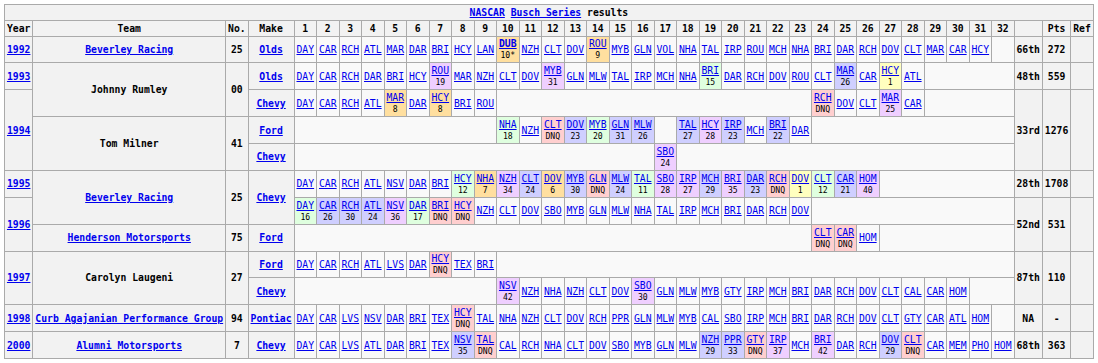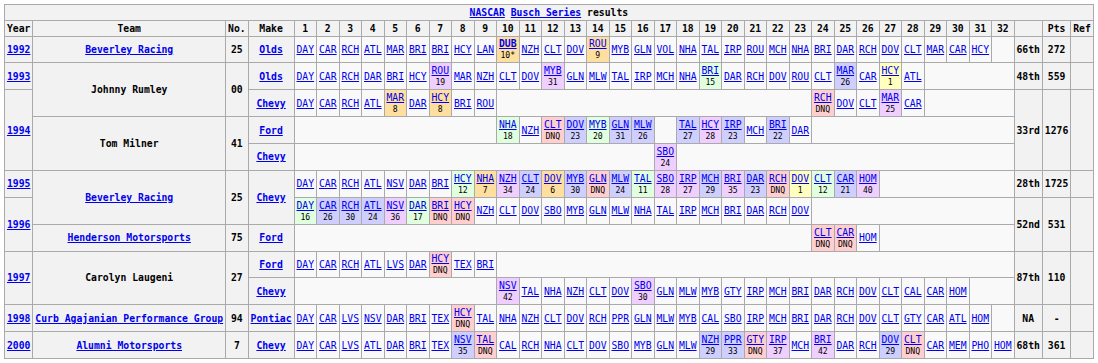 <table class="wikitable" style="text-align:center; font-size:75%">
 <tr>
 <th colspan=39><a href='#'>NASCAR</a> <a href='#'>Busch Series</a> results</th>
 </tr>
 <tr>
 <th>Year</th>
 <th>Team</th>
 <th>No.</th>
 <th>Make</th>
 <th>1</th>
 <th>2</th>
 <th>3</th>
 <th>4</th>
 <th>5</th>
 <th>6</th>
 <th>7</th>
 <th>8</th>
 <th>9</th>
 <th>10</th>
 <th>11</th>
 <th>12</th>
 <th>13</th>
 <th>14</th>
 <th>15</th>
 <th>16</th>
 <th>17</th>
 <th>18</th>
 <th>19</th>
 <th>20</th>
 <th>21</th>
 <th>22</th>
 <th>23</th>
 <th>24</th>
 <th>25</th>
 <th>26</th>
 <th>27</th>
 <th>28</th>
 <th>29</th>
 <th>30</th>
 <th>31</th>
 <th>32</th>
 <th></th>
 <th>Pts</th>
 <th>Ref</th>
 </tr>
 <tr>
 <th><a href='#'>1992</a></th>
 <th><a href='#'>Beverley Racing</a></th>
 <th>25</th>
 <th><a href='#'>Olds</a></th>
 <td><a href='#'>DAY</a></td>
 <td><a href='#'>CAR</a></td>
 <td><a href='#'>RCH</a></td>
 <td><a href='#'>ATL</a></td>
 <td><a href='#'>MAR</a></td>
-<td><a href='#'>DAR</a></td>
+<td><a href='#'>BRI</a></td>
 <td><a href='#'>BRI</a></td>
 <td><a href='#'>HCY</a></td>
 <td><a href='#'>LAN</a></td>
 <td style="background:#FFDF9F;"><strong><a href='#'>DUB</a></strong><br><small>10*</small></td>
 <td><a href='#'>NZH</a></td>
 <td><a href='#'>CLT</a></td>
 <td><a href='#'>DOV</a></td>
 <td style="background:#FFDF9F;"><a href='#'>ROU</a><br><small>9</small></td>
 <td><a href='#'>MYB</a></td>
 <td><a href='#'>GLN</a></td>
 <td><a href='#'>VOL</a></td>
 <td><a href='#'>NHA</a></td>
 <td><a href='#'>TAL</a></td>
 <td><a href='#'>IRP</a></td>
 <td><a href='#'>ROU</a></td>
 <td><a href='#'>MCH</a></td>
 <td><a href='#'>NHA</a></td>
 <td><a href='#'>BRI</a></td>
 <td><a href='#'>DAR</a></td>
 <td><a href='#'>RCH</a></td>
 <td><a href='#'>DOV</a></td>
 <td><a href='#'>CLT</a></td>
 <td><a href='#'>MAR</a></td>
 <td><a href='#'>CAR</a></td>
 <td><a href='#'>HCY</a></td>
 <td></td>
 <th>66th</th>
 <th>272</th>
 <th></th>
 </tr>
 <tr>
 <th><a href='#'>1993</a></th>
 <th rowspan=2>Johnny Rumley</th>
 <th rowspan=2>00</th>
 <th><a href='#'>Olds</a></th>
 <td><a href='#'>DAY</a></td>
 <td><a href='#'>CAR</a></td>
 <td><a href='#'>RCH</a></td>
 <td><a href='#'>DAR</a></td>
 <td><a href='#'>BRI</a></td>
 <td><a href='#'>HCY</a></td>
 <td style="background:#EFCFFF;"><a href='#'>ROU</a><br><small>19</small></td>
 <td><a href='#'>MAR</a></td>
 <td><a href='#'>NZH</a></td>
 <td><a href='#'>CLT</a></td>
 <td><a href='#'>DOV</a></td>
 <td style="background:#EFCFFF;"><a href='#'>MYB</a><br><small>31</small></td>
 <td><a href='#'>GLN</a></td>
 <td><a href='#'>MLW</a></td>
 <td><a href='#'>TAL</a></td>
 <td><a href='#'>IRP</a></td>
 <td><a href='#'>MCH</a></td>
 <td><a href='#'>NHA</a></td>
 <td style="background:#DFFFDF;"><a href='#'>BRI</a><br><small>15</small></td>
 <td><a href='#'>DAR</a></td>
 <td><a href='#'>RCH</a></td>
 <td><a href='#'>DOV</a></td>
 <td><a href='#'>ROU</a></td>
 <td><a href='#'>CLT</a></td>
 <td style="background:#CFCFFF;"><a href='#'>MAR</a><br><small>26</small></td>
 <td><a href='#'>CAR</a></td>
 <td style="background:#FFFFBF;"><a href='#'>HCY</a><br><small>1</small></td>
 <td><a href='#'>ATL</a></td>
 <td colspan=4></td>
 <th>48th</th>
 <th>559</th>
 <th></th>
 </tr>
 <tr>
 <th rowspan=3><a href='#'>1994</a></th>
 <th><a href='#'>Chevy</a></th>
 <td><a href='#'>DAY</a></td>
 <td><a href='#'>CAR</a></td>
 <td><a href='#'>RCH</a></td>
 <td><a href='#'>ATL</a></td>
 <td style="background:#FFDF9F;"><a href='#'>MAR</a><br><small>8</small></td>
 <td><a href='#'>DAR</a></td>
 <td style="background:#FFDF9F;"><a href='#'>HCY</a><br><small>8</small></td>
 <td><a href='#'>BRI</a></td>
 <td><a href='#'>ROU</a></td>
 <td colspan=14></td>
 <td style="background:#FFCFCF;"><a href='#'>RCH</a><br><small>DNQ</small></td>
 <td><a href='#'>DOV</a></td>
 <td><a href='#'>CLT</a></td>
 <td style="background:#EFCFFF;"><a href='#'>MAR</a><br><small>25</small></td>
 <td><a href='#'>CAR</a></td>
 <td colspan=4></td>
 <th rowspan=3>33rd</th>
 <th rowspan=3>1276</th>
 <th rowspan=3></th>
 </tr>
 <tr>
 <th rowspan=2>Tom Milner</th>
 <th rowspan=2>41</th>
 <th><a href='#'>Ford</a></th>
 <td colspan=9></td>
 <td style="background:#DFFFDF;"><a href='#'>NHA</a><br><small>18</small></td>
 <td><a href='#'>NZH</a></td>
 <td style="background:#FFCFCF;"><a href='#'>CLT</a><br><small>DNQ</small></td>
 <td style="background:#CFCFFF;"><a href='#'>DOV</a><br><small>23</small></td>
 <td style="background:#DFFFDF;"><a href='#'>MYB</a><br><small>20</small></td>
 <td style="background:#CFCFFF;"><a href='#'>GLN</a><br><small>31</small></td>
 <td style="background:#CFCFFF;"><a href='#'>MLW</a><br><small>26</small></td>
 <td></td>
 <td style="background:#CFCFFF;"><a href='#'>TAL</a><br><small>27</small></td>
 <td style="background:#EFCFFF;"><a href='#'>HCY</a><br><small>28</small></td>
 <td style="background:#CFCFFF;"><a href='#'>IRP</a><br><small>23</small></td>
 <td><a href='#'>MCH</a></td>
 <td style="background:#CFCFFF;"><a href='#'>BRI</a><br><small>22</small></td>
 <td><a href='#'>DAR</a></td>
 <td colspan=9></td>
 </tr>
 <tr>
 <th><a href='#'>Chevy</a></th>
 <td colspan=16></td>
 <td style="background:#EFCFFF;"><a href='#'>SBO</a><br><small>24</small></td>
 <td colspan=15></td>
 </tr>
 <tr>
 <th><a href='#'>1995</a></th>
 <th rowspan=2><a href='#'>Beverley Racing</a></th>
 <th rowspan=2>25</th>
 <th rowspan=2><a href='#'>Chevy</a></th>
 <td><a href='#'>DAY</a></td>
 <td><a href='#'>CAR</a></td>
 <td><a href='#'>RCH</a></td>
 <td><a href='#'>ATL</a></td>
 <td><a href='#'>NSV</a></td>
 <td><a href='#'>DAR</a></td>
 <td><a href='#'>BRI</a></td>
 <td style="background:#DFFFDF;"><a href='#'>HCY</a><br><small>12</small></td>
 <td style="background:#FFDF9F;"><a href='#'>NHA</a><br><small>7</small></td>
 <td style="background:#EFCFFF;"><a href='#'>NZH</a><br><small>34</small></td>
 <td style="background:#CFCFFF;"><a href='#'>CLT</a><br><small>24</small></td>
 <td style="background:#FFDF9F;"><a href='#'>DOV</a><br><small>6</small></td>
 <td style="background:#CFCFFF;"><a href='#'>MYB</a><br><small>30</small></td>
 <td style="background:#FFCFCF;"><a href='#'>GLN</a><br><small>DNQ</small></td>
 <td style="background:#CFCFFF;"><a href='#'>MLW</a><br><small>24</small></td>
 <td style="background:#DFFFDF;"><a href='#'>TAL</a><br><small>11</small></td>
 <td style="background:#EFCFFF;"><a href='#'>SBO</a><br><small>28</small></td>
 <td style="background:#EFCFFF;"><a href='#'>IRP</a><br><small>27</small></td>
 <td style="background:#CFCFFF;"><a href='#'>MCH</a><br><small>29</small></td>
 <td style="background:#EFCFFF;"><a href='#'>BRI</a><br><small>35</small></td>
 <td style="background:#CFCFFF;"><a href='#'>DAR</a><br><small>23</small></td>
 <td style="background:#FFCFCF;"><a href='#'>RCH</a><br><small>DNQ</small></td>
 <td style="background:#FFFFBF;"><a href='#'>DOV</a><br><small>1</small></td>
 <td style="background:#DFFFDF;"><a href='#'>CLT</a><br><small>12</small></td>
 <td style="background:#CFCFFF;"><a href='#'>CAR</a><br><small>21</small></td>
 <td style="background:#EFCFFF;"><a href='#'>HOM</a><br><small>40</small></td>
 <td colspan=6></td>
 <th>28th</th>
-<th>1708</th>
+<th>1725</th>
 <th></th>
 </tr>
 <tr>
 <th rowspan=2><a href='#'>1996</a></th>
 <td style="background:#DFFFDF;"><a href='#'>DAY</a><br><small>16</small></td>
 <td style="background:#CFCFFF;"><a href='#'>CAR</a><br><small>26</small></td>
 <td style="background:#CFCFFF;"><a href='#'>RCH</a><br><small>30</small></td>
 <td style="background:#CFCFFF;"><a href='#'>ATL</a><br><small>24</small></td>
 <td style="background:#EFCFFF;"><a href='#'>NSV</a><br><small>36</small></td>
 <td style="background:#DFFFDF;"><a href='#'>DAR</a><br><small>17</small></td>
 <td style="background:#FFCFCF;"><a href='#'>BRI</a><br><small>DNQ</small></td>
 <td style="background:#FFCFCF;"><a href='#'>HCY</a><br><small>DNQ</small></td>
 <td><a href='#'>NZH</a></td>
 <td><a href='#'>CLT</a></td>
 <td><a href='#'>DOV</a></td>
 <td><a href='#'>SBO</a></td>
 <td><a href='#'>MYB</a></td>
 <td><a href='#'>GLN</a></td>
 <td><a href='#'>MLW</a></td>
 <td><a href='#'>NHA</a></td>
 <td><a href='#'>TAL</a></td>
 <td><a href='#'>IRP</a></td>
 <td><a href='#'>MCH</a></td>
 <td><a href='#'>BRI</a></td>
 <td><a href='#'>DAR</a></td>
 <td><a href='#'>RCH</a></td>
 <td><a href='#'>DOV</a></td>
 <td colspan=9></td>
 <th rowspan=2>52nd</th>
 <th rowspan=2>531</th>
 <th rowspan=2></th>
 </tr>
 <tr>
 <th><a href='#'>Henderson Motorsports</a></th>
 <th>75</th>
 <th><a href='#'>Ford</a></th>
 <td colspan=23></td>
 <td style="background:#FFCFCF;"><a href='#'>CLT</a><br><small>DNQ</small></td>
 <td style="background:#FFCFCF;"><a href='#'>CAR</a><br><small>DNQ</small></td>
 <td><a href='#'>HOM</a></td>
 <td colspan=6></td>
 </tr>
 <tr>
 <th rowspan=2><a href='#'>1997</a></th>
 <th rowspan=2>Carolyn Laugeni</th>
 <th rowspan=2>27</th>
 <th><a href='#'>Ford</a></th>
 <td><a href='#'>DAY</a></td>
 <td><a href='#'>CAR</a></td>
 <td><a href='#'>RCH</a></td>
 <td><a href='#'>ATL</a></td>
 <td><a href='#'>LVS</a></td>
 <td><a href='#'>DAR</a></td>
 <td style="background:#FFCFCF;"><a href='#'>HCY</a><br><small>DNQ</small></td>
 <td><a href='#'>TEX</a></td>
 <td><a href='#'>BRI</a></td>
 <td colspan=23></td>
 <th rowspan=2>87th</th>
 <th rowspan=2>110</th>
 <th rowspan=2></th>
 </tr>
 <tr>
 <th><a href='#'>Chevy</a></th>
 <td colspan=9></td>
 <td style="background:#EFCFFF;"><a href='#'>NSV</a><br><small>42</small></td>
-<td><a href='#'>NZH</a></td>
+<td><a href='#'>TAL</a></td>
 <td><a href='#'>NHA</a></td>
 <td><a href='#'>NZH</a></td>
 <td><a href='#'>CLT</a></td>
 <td><a href='#'>DOV</a></td>
 <td style="background:#EFCFFF;"><a href='#'>SBO</a><br><small>30</small></td>
 <td><a href='#'>GLN</a></td>
 <td><a href='#'>MLW</a></td>
 <td><a href='#'>MYB</a></td>
 <td><a href='#'>GTY</a></td>
 <td><a href='#'>IRP</a></td>
 <td><a href='#'>MCH</a></td>
 <td><a href='#'>BRI</a></td>
 <td><a href='#'>DAR</a></td>
 <td><a href='#'>RCH</a></td>
 <td><a href='#'>DOV</a></td>
 <td><a href='#'>CLT</a></td>
 <td><a href='#'>CAL</a></td>
 <td><a href='#'>CAR</a></td>
 <td><a href='#'>HOM</a></td>
 <td colspan=2></td>
 </tr>
 <tr>
 <th><a href='#'>1998</a></th>
 <th><a href='#'>Curb Agajanian Performance Group</a></th>
 <th>94</th>
 <th><a href='#'>Pontiac</a></th>
 <td><a href='#'>DAY</a></td>
 <td><a href='#'>CAR</a></td>
 <td><a href='#'>LVS</a></td>
 <td><a href='#'>NSV</a></td>
 <td><a href='#'>DAR</a></td>
 <td><a href='#'>BRI</a></td>
 <td><a href='#'>TEX</a></td>
 <td style="background:#FFCFCF;"><a href='#'>HCY</a><br><small>DNQ</small></td>
 <td><a href='#'>TAL</a></td>
 <td><a href='#'>NHA</a></td>
 <td><a href='#'>NZH</a></td>
 <td><a href='#'>CLT</a></td>
 <td><a href='#'>DOV</a></td>
 <td><a href='#'>RCH</a></td>
 <td><a href='#'>PPR</a></td>
 <td><a href='#'>GLN</a></td>
 <td><a href='#'>MLW</a></td>
 <td><a href='#'>MYB</a></td>
 <td><a href='#'>CAL</a></td>
 <td><a href='#'>SBO</a></td>
 <td><a href='#'>IRP</a></td>
 <td><a href='#'>MCH</a></td>
 <td><a href='#'>BRI</a></td>
 <td><a href='#'>DAR</a></td>
 <td><a href='#'>RCH</a></td>
 <td><a href='#'>DOV</a></td>
 <td><a href='#'>CLT</a></td>
 <td><a href='#'>GTY</a></td>
 <td><a href='#'>CAR</a></td>
 <td><a href='#'>ATL</a></td>
 <td><a href='#'>HOM</a></td>
 <td></td>
 <th>NA</th>
 <th>-</th>
 <th></th>
 </tr>
 <tr>
 <th><a href='#'>2000</a></th>
 <th><a href='#'>Alumni Motorsports</a></th>
 <th>7</th>
 <th><a href='#'>Chevy</a></th>
 <td><a href='#'>DAY</a></td>
 <td><a href='#'>CAR</a></td>
 <td><a href='#'>LVS</a></td>
 <td><a href='#'>ATL</a></td>
 <td><a href='#'>DAR</a></td>
 <td><a href='#'>BRI</a></td>
 <td><a href='#'>TEX</a></td>
 <td style="background:#CFCFFF;"><a href='#'>NSV</a><br><small>35</small></td>
 <td style="background:#FFCFCF;"><a href='#'>TAL</a><br><small>DNQ</small></td>
 <td><a href='#'>CAL</a></td>
 <td><a href='#'>RCH</a></td>
 <td><a href='#'>NHA</a></td>
 <td><a href='#'>CLT</a></td>
 <td><a href='#'>DOV</a></td>
 <td><a href='#'>SBO</a></td>
 <td><a href='#'>MYB</a></td>
 <td><a href='#'>GLN</a></td>
 <td><a href='#'>MLW</a></td>
 <td style="background:#CFCFFF;"><a href='#'>NZH</a><br><small>29</small></td>
 <td style="background:#CFCFFF;"><a href='#'>PPR</a><br><small>33</small></td>
 <td style="background:#FFCFCF;"><a href='#'>GTY</a><br><small>DNQ</small></td>
 <td style="background:#EFCFFF;"><a href='#'>IRP</a><br><small>37</small></td>
 <td><a href='#'>MCH</a></td>
 <td style="background:#EFCFFF;"><a href='#'>BRI</a><br><small>42</small></td>
 <td><a href='#'>DAR</a></td>
 <td><a href='#'>RCH</a></td>
 <td style="background:#CFCFFF;"><a href='#'>DOV</a><br><small>29</small></td>
 <td style="background:#FFCFCF;"><a href='#'>CLT</a><br><small>DNQ</small></td>
 <td><a href='#'>CAR</a></td>
 <td><a href='#'>MEM</a></td>
 <td><a href='#'>PHO</a></td>
 <td><a href='#'>HOM</a></td>
 <th>68th</th>
-<th>363</th>
+<th>361</th>
 <th></th>
 </tr>
 <tr>
 </tr>
 </table>
